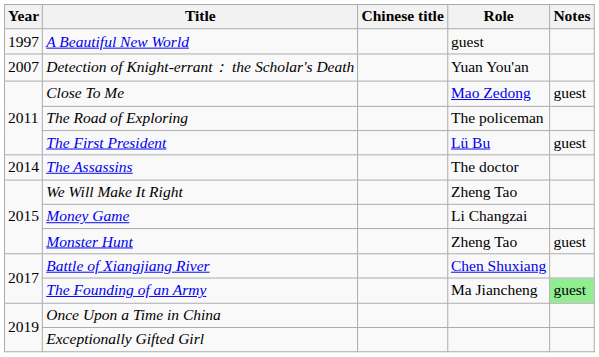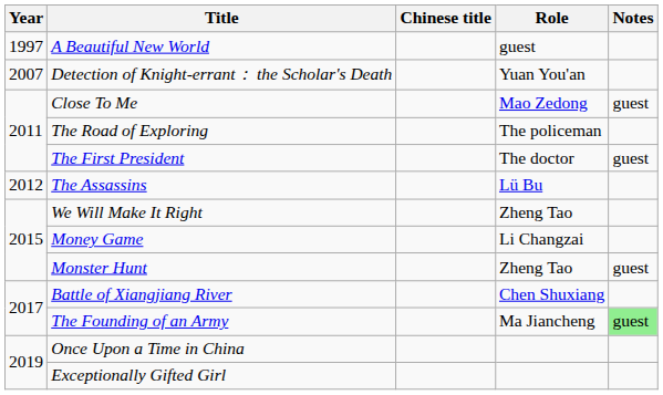 <table class="wikitable">
 <tr>
 <th>Year</th>
 <th>Title</th>
 <th>Chinese title</th>
 <th>Role</th>
 <th>Notes</th>
 </tr>
 <tr>
 <td>1997</td>
 <td><em><a href='#'>A Beautiful New World</a></em></td>
 <td></td>
 <td>guest</td>
 <td></td>
 </tr>
 <tr>
 <td>2007</td>
 <td><em>Detection of Knight-errant： the Scholar's Death</em></td>
 <td></td>
 <td>Yuan You'an</td>
 <td></td>
 </tr>
 <tr>
 <td rowspan="3">2011</td>
 <td><em>Close To Me</em></td>
 <td></td>
 <td><a href='#'>Mao Zedong</a></td>
 <td>guest</td>
 </tr>
 <tr>
 <td><em>The Road of Exploring</em></td>
 <td></td>
 <td>The policeman</td>
 <td></td>
 </tr>
 <tr>
 <td><em><a href='#'>The First President</a></em></td>
 <td></td>
-<td><a href='#'>Lü Bu</a></td>
+<td>The doctor</td>
 <td>guest</td>
 </tr>
 <tr>
-<td>2014</td>
+<td>2012</td>
 <td><em><a href='#'>The Assassins</a></em></td>
 <td></td>
-<td>The doctor</td>
+<td><a href='#'>Lü Bu</a></td>
 <td></td>
 </tr>
 <tr>
 <td rowspan="3">2015</td>
 <td><em>We Will Make It Right</em></td>
 <td></td>
 <td>Zheng Tao</td>
 <td></td>
 </tr>
 <tr>
 <td><em><a href='#'>Money Game</a></em></td>
 <td></td>
 <td>Li Changzai</td>
 <td></td>
 </tr>
 <tr>
 <td><em><a href='#'>Monster Hunt</a></em></td>
 <td></td>
 <td>Zheng Tao</td>
 <td>guest</td>
 </tr>
 <tr>
 <td rowspan="2">2017</td>
 <td><em><a href='#'>Battle of Xiangjiang River</a></em></td>
 <td></td>
 <td><a href='#'>Chen Shuxiang</a></td>
 <td></td>
 </tr>
 <tr>
 <td><em><a href='#'>The Founding of an Army</a></em></td>
 <td></td>
 <td>Ma Jiancheng</td>
 <td style="background: lightgreen;">guest</td>
 </tr>
 <tr>
 <td rowspan="2">2019</td>
 <td><em>Once Upon a Time in China</em></td>
 <td></td>
 <td></td>
 <td></td>
 </tr>
 <tr>
 <td><em>Exceptionally Gifted Girl</em></td>
 <td></td>
 <td></td>
 <td></td>
 </tr>
 </table>
